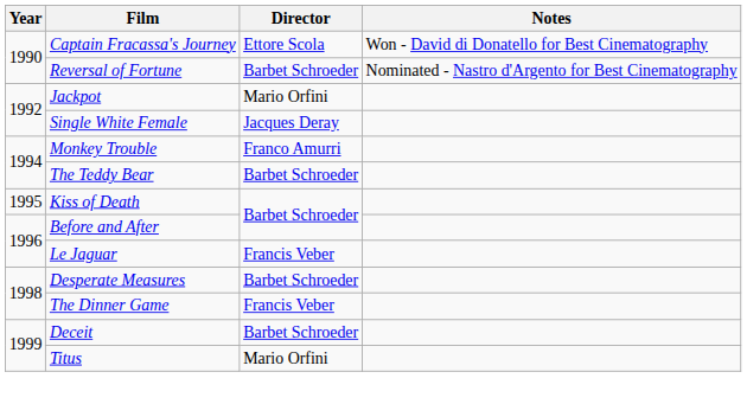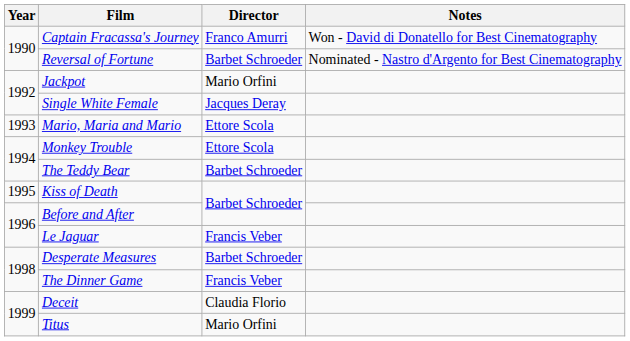 <table class="wikitable">
 <tr>
 <th>Year</th>
 <th>Film</th>
 <th>Director</th>
 <th>Notes</th>
 </tr>
 <tr>
 <td rowspan="2">1990</td>
 <td><em><a href='#'>Captain Fracassa's Journey</a></em></td>
-<td><a href='#'>Ettore Scola</a></td>
+<td><a href='#'>Franco Amurri</a></td>
 <td>Won - <a href='#'>David di Donatello for Best Cinematography</a></td>
 </tr>
 <tr>
 <td><em><a href='#'>Reversal of Fortune</a></em></td>
 <td><a href='#'>Barbet Schroeder</a></td>
 <td>Nominated - <a href='#'>Nastro d'Argento for Best Cinematography</a></td>
 </tr>
 <tr>
 <td rowspan="2">1992</td>
 <td><a href='#'><em>Jackpot</em></a></td>
 <td>Mario Orfini</td>
 <td></td>
 </tr>
 <tr>
 <td><em><a href='#'>Single White Female</a></em></td>
 <td><a href='#'>Jacques Deray</a></td>
 <td></td>
 </tr>
 <tr>
+<td>1993</td>
+<td><em><a href='#'>Mario, Maria and Mario</a></em></td>
+<td><a href='#'>Ettore Scola</a></td>
+<td></td>
+</tr>
+<tr>
 <td rowspan="2">1994</td>
 <td><em><a href='#'>Monkey Trouble</a></em></td>
-<td><a href='#'>Franco Amurri</a></td>
+<td><a href='#'>Ettore Scola</a></td>
 <td></td>
 </tr>
 <tr>
 <td><em><a href='#'>The Teddy Bear</a></em></td>
 <td><a href='#'>Barbet Schroeder</a></td>
 <td></td>
 </tr>
 <tr>
 <td>1995</td>
 <td><a href='#'><em>Kiss of Death</em></a></td>
 <td rowspan="2"><a href='#'>Barbet Schroeder</a></td>
 <td></td>
 </tr>
 <tr>
 <td rowspan="2">1996</td>
 <td><a href='#'><em>Before and After</em></a></td>
 <td></td>
 </tr>
 <tr>
 <td><em><a href='#'>Le Jaguar</a></em></td>
 <td><a href='#'>Francis Veber</a></td>
 <td></td>
 </tr>
 <tr>
 <td rowspan="2">1998</td>
 <td><a href='#'><em>Desperate Measures</em></a></td>
 <td><a href='#'>Barbet Schroeder</a></td>
 <td></td>
 </tr>
 <tr>
 <td><em><a href='#'>The Dinner Game</a></em></td>
 <td><a href='#'>Francis Veber</a></td>
 <td></td>
 </tr>
 <tr>
 <td rowspan="2">1999</td>
 <td><a href='#'><em>Deceit</em></a></td>
-<td><a href='#'>Barbet Schroeder</a></td>
+<td>Claudia Florio</td>
 <td></td>
 </tr>
 <tr>
 <td><a href='#'><em>Titus</em></a></td>
 <td>Mario Orfini</td>
 <td></td>
 </tr>
 </table>
